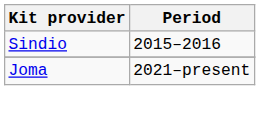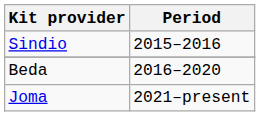 <table class="wikitable">
 <tr>
 <th>Kit provider</th>
 <th>Period</th>
 </tr>
 <tr>
 <td> <a href='#'>Sindio</a></td>
 <td>2015–2016</td>
 </tr>
 <tr>
 </tr>
 <tr>
+<td> Beda</td>
+<td>2016–2020</td>
+</tr>
+<tr>
 <td> <a href='#'>Joma</a></td>
 <td>2021–present</td>
 </tr>
 </table>
